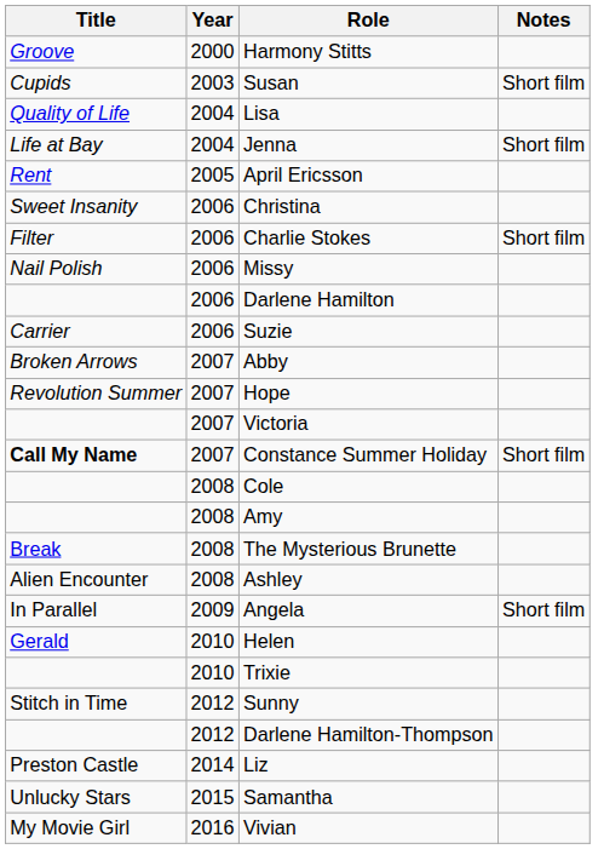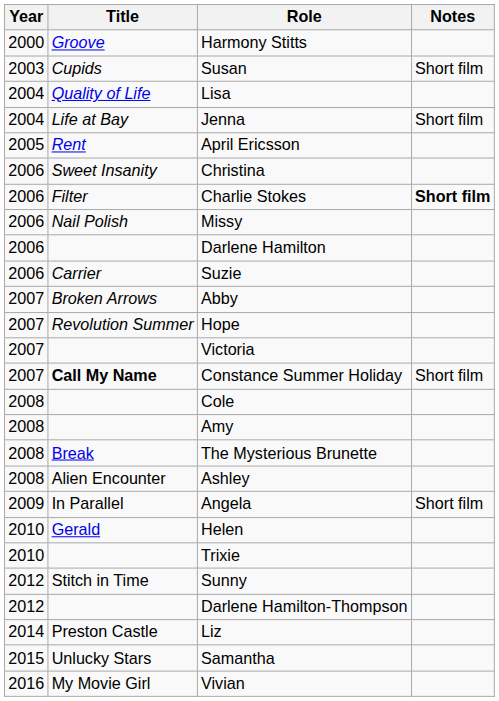 <table class="wikitable sortable">
 <tr>
+<th>Year</th>
 <th>Title</th>
-<th>Year</th>
 <th>Role</th>
 <th class="unsortable">Notes</th>
 </tr>
 <tr>
+<td>2000</td>
 <td><em><a href='#'>Groove</a></em></td>
-<td>2000</td>
 <td>Harmony Stitts</td>
 <td></td>
 </tr>
 <tr>
+<td>2003</td>
 <td><em>Cupids</em></td>
-<td>2003</td>
 <td>Susan</td>
 <td>Short film</td>
 </tr>
 <tr>
+<td>2004</td>
 <td><em><a href='#'>Quality of Life</a></em></td>
-<td>2004</td>
 <td>Lisa</td>
 <td></td>
 </tr>
 <tr>
+<td>2004</td>
 <td><em>Life at Bay</em></td>
-<td>2004</td>
 <td>Jenna</td>
 <td>Short film</td>
 </tr>
 <tr>
+<td>2005</td>
 <td><em><a href='#'>Rent</a></em></td>
-<td>2005</td>
 <td>April Ericsson</td>
 <td></td>
 </tr>
 <tr>
+<td>2006</td>
 <td><em>Sweet Insanity</em></td>
-<td>2006</td>
 <td>Christina</td>
 <td></td>
 </tr>
 <tr>
+<td>2006</td>
 <td><em>Filter</em></td>
-<td>2006</td>
 <td>Charlie Stokes</td>
-<td>Short film</td>
+<td><strong>Short film</strong></td>
 </tr>
 <tr>
+<td>2006</td>
 <td><em>Nail Polish</em></td>
-<td>2006</td>
 <td>Missy</td>
 <td></td>
 </tr>
 <tr>
+<td>2006</td>
 <td><em></em></td>
-<td>2006</td>
 <td>Darlene Hamilton</td>
 <td></td>
 </tr>
 <tr>
+<td>2006</td>
 <td><em>Carrier</em></td>
-<td>2006</td>
 <td>Suzie</td>
 <td></td>
 </tr>
 <tr>
+<td>2007</td>
 <td><em>Broken Arrows</em></td>
-<td>2007</td>
 <td>Abby</td>
 <td></td>
 </tr>
 <tr>
+<td>2007</td>
 <td><em>Revolution Summer</em></td>
-<td>2007</td>
 <td>Hope</td>
 <td></td>
 </tr>
 <tr>
+<td>2007</td>
 <td><em></em></td>
-<td>2007</td>
 <td>Victoria</td>
 <td></td>
 </tr>
 <tr>
+<td>2007</td>
 <td><strong>Call My Name<em></td>
-<td>2007</td>
 <td>Constance Summer Holiday</td>
 <td>Short film</td>
 </tr>
 <tr>
+<td>2008</td>
 <td></em><em></td>
-<td>2008</td>
 <td>Cole</td>
 <td></td>
 </tr>
 <tr>
+<td>2008</td>
 <td></em><em></td>
-<td>2008</td>
 <td>Amy</td>
 <td></td>
 </tr>
 <tr>
+<td>2008</td>
 <td></em><a href='#'>Break</a><em></td>
-<td>2008</td>
 <td>The Mysterious Brunette</td>
 <td></td>
 </tr>
 <tr>
+<td>2008</td>
 <td></em>Alien Encounter<em></td>
-<td>2008</td>
 <td>Ashley</td>
 <td></td>
 </tr>
 <tr>
+<td>2009</td>
 <td></em>In Parallel<em></td>
-<td>2009</td>
 <td>Angela</td>
 <td>Short film</td>
 </tr>
 <tr>
+<td>2010</td>
 <td></em><a href='#'>Gerald</a><em></td>
-<td>2010</td>
 <td>Helen</td>
 <td></td>
 </tr>
 <tr>
+<td>2010</td>
 <td></em><em></td>
-<td>2010</td>
 <td>Trixie</td>
 <td></td>
 </tr>
 <tr>
+<td>2012</td>
 <td></em>Stitch in Time<em></td>
-<td>2012</td>
 <td>Sunny</td>
 <td></td>
 </tr>
 <tr>
+<td>2012</td>
 <td></em><em></td>
-<td>2012</td>
 <td>Darlene Hamilton-Thompson</td>
 <td></td>
 </tr>
 <tr>
+<td>2014</td>
 <td></em>Preston Castle<em></td>
-<td>2014</td>
 <td>Liz</td>
 <td></td>
 </tr>
 <tr>
+<td>2015</td>
 <td></em>Unlucky Stars<em></td>
-<td>2015</td>
 <td>Samantha</td>
 <td></td>
 </tr>
 <tr>
+<td>2016</td>
 <td></em>My Movie Girl<em></td>
-<td>2016</td>
 <td>Vivian</td>
 <td></td>
 </tr>
 </table>
